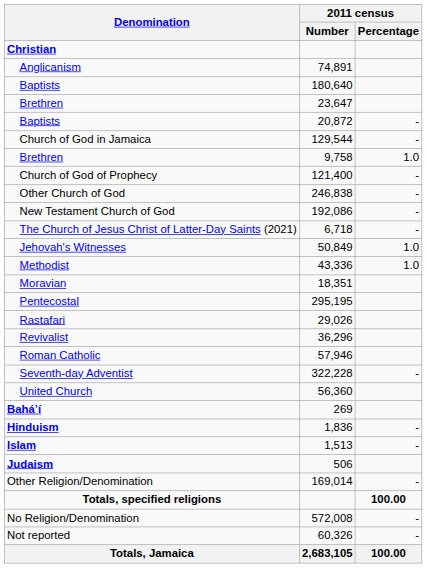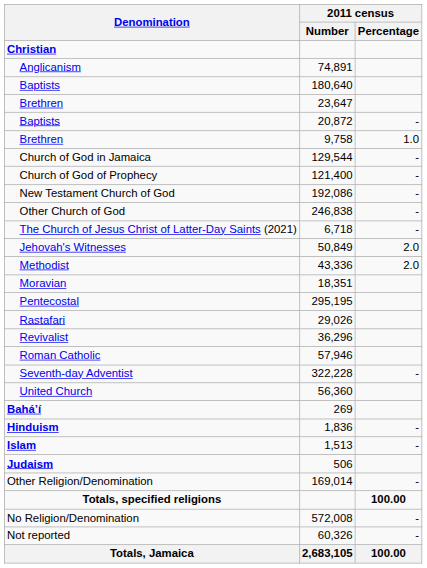 <table class="wikitable">
 <tr>
 <th rowspan=2><a href='#'>Denomination</a></th>
 <th colspan=2>2011 census</th>
 </tr>
 <tr>
 <th>Number</th>
 <th>Percentage</th>
 </tr>
 <tr align=right>
 <td align=left><strong><a href='#'>Christian</a></strong></td>
 <td><strong> </strong></td>
 <td><strong> </strong></td>
 </tr>
 <tr align=right>
 <td align=left>    <a href='#'>Anglicanism</a></td>
 <td>74,891</td>
 <td></td>
 </tr>
 <tr align=right>
 <td align=left>    <a href='#'>Baptists</a></td>
 <td>180,640</td>
 <td></td>
 </tr>
 <tr align=right>
 <td align=left>    <a href='#'>Brethren</a></td>
 <td>23,647</td>
 <td></td>
 </tr>
 <tr align=right>
 <td align=left>    <a href='#'>Baptists</a></td>
 <td>20,872</td>
 <td>-</td>
 </tr>
 <tr align=right>
+<td align=left>    <a href='#'>Brethren</a></td>
+<td>9,758</td>
+<td>1.0</td>
+</tr>
+<tr align=right>
 <td align=left>    Church of God in Jamaica</td>
 <td>129,544</td>
 <td>-</td>
-</tr>
-<tr align=right>
-<td align=left>    <a href='#'>Brethren</a></td>
-<td>9,758</td>
-<td>1.0</td>
 </tr>
 <tr align=right>
 <td align=left>    Church of God of Prophecy</td>
 <td>121,400</td>
 <td>-</td>
 </tr>
 <tr align=right>
-<td align=left>    Other Church of God</td>
-<td>246,838</td>
+<td align=left>    New Testament Church of God</td>
+<td>192,086</td>
 <td>-</td>
 </tr>
 <tr align=right>
-<td align=left>    New Testament Church of God</td>
-<td>192,086</td>
+<td align=left>    Other Church of God</td>
+<td>246,838</td>
 <td>-</td>
 </tr>
 <tr>
 <td>    <a href='#'>The Church of Jesus Christ of Latter-Day Saints</a> (2021)</td>
 <td align=right>6,718</td>
 <td align=right>-</td>
 </tr>
 <tr align=right>
 <td align=left>    <a href='#'>Jehovah's Witnesses</a></td>
 <td>50,849</td>
-<td>1.0</td>
+<td>2.0</td>
 </tr>
 <tr align=right>
 <td align=left>    <a href='#'>Methodist</a></td>
 <td>43,336</td>
-<td>1.0</td>
+<td>2.0</td>
 </tr>
 <tr align=right>
 <td align=left>    <a href='#'>Moravian</a></td>
 <td>18,351</td>
 <td></td>
 </tr>
 <tr align=right>
 <td align=left>    <a href='#'>Pentecostal</a></td>
 <td>295,195</td>
 <td></td>
 </tr>
 <tr align=right>
 <td align=left>    <a href='#'>Rastafari</a></td>
 <td>29,026</td>
 <td></td>
 </tr>
 <tr align=right>
 <td align=left>    <a href='#'>Revivalist</a></td>
 <td>36,296</td>
 <td></td>
 </tr>
 <tr align=right>
 <td align=left>    <a href='#'>Roman Catholic</a></td>
 <td>57,946</td>
 <td></td>
 </tr>
 <tr align=right>
 <td align=left>    <a href='#'>Seventh-day Adventist</a></td>
 <td>322,228</td>
 <td>-</td>
 </tr>
 <tr align=right>
 <td align=left>    <a href='#'>United Church</a></td>
 <td>56,360</td>
 <td></td>
 </tr>
 <tr align=right>
 <td align=left><strong><a href='#'>Baháʼí</a></strong></td>
 <td>269</td>
 <td></td>
 </tr>
 <tr align=right>
 <td align=left><strong><a href='#'>Hinduism</a></strong></td>
 <td>1,836</td>
 <td>-</td>
 </tr>
 <tr align=right>
 <td align=left><strong><a href='#'>Islam</a></strong></td>
 <td>1,513</td>
 <td>-</td>
 </tr>
 <tr align=right>
 <td align=left><strong><a href='#'>Judaism</a></strong></td>
 <td>506</td>
 <td></td>
 </tr>
 <tr align=right>
 <td align=left>Other Religion/Denomination</td>
 <td>169,014</td>
 <td>-</td>
 </tr>
 <tr align=right>
 <td align=center><strong>Totals, specified religions</strong></td>
 <td align=center><strong> </strong></td>
 <td align=center><strong>100.00</strong></td>
 </tr>
 <tr align=right>
 <td align=left>No Religion/Denomination</td>
 <td>572,008</td>
 <td>-</td>
 </tr>
 <tr align=right>
 <td align=left>Not reported</td>
 <td>60,326</td>
 <td>-</td>
 </tr>
 <tr>
 <th>Totals, Jamaica</th>
 <th>2,683,105</th>
 <th>100.00</th>
 </tr>
 </table>
